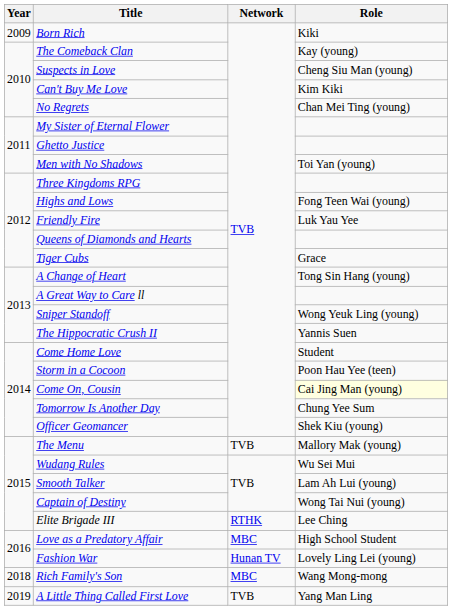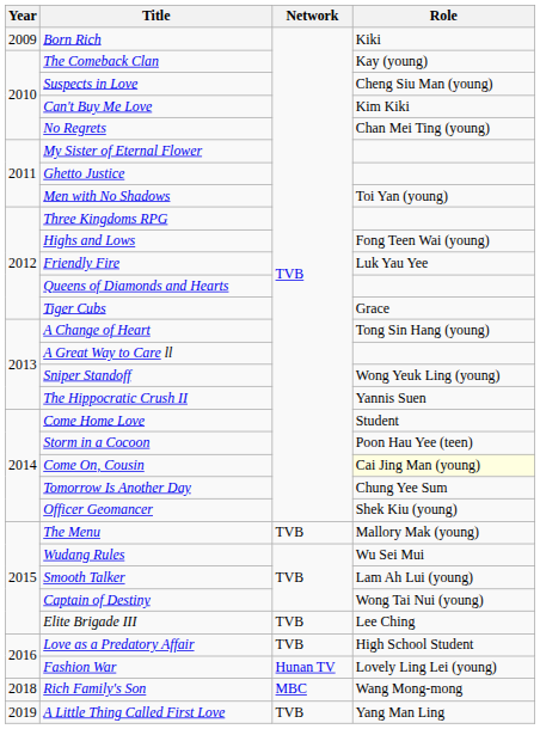 <table class="wikitable" style="width:600px">
 <tr>
 <th width=10>Year</th>
 <th>Title</th>
 <th>Network</th>
 <th>Role</th>
 </tr>
 <tr>
 <td>2009</td>
 <td><em><a href='#'>Born Rich</a></em></td>
 <td rowspan="22"><a href='#'>TVB</a></td>
 <td>Kiki</td>
 </tr>
 <tr>
 <td rowspan="4">2010</td>
 <td><em><a href='#'>The Comeback Clan</a></em></td>
 <td>Kay (young)</td>
 </tr>
 <tr>
 <td><em><a href='#'>Suspects in Love</a></em></td>
 <td>Cheng Siu Man (young)</td>
 </tr>
 <tr>
 <td><em><a href='#'>Can't Buy Me Love</a></em></td>
 <td>Kim Kiki</td>
 </tr>
 <tr>
 <td><em><a href='#'>No Regrets</a></em></td>
 <td>Chan Mei Ting (young)</td>
 </tr>
 <tr>
 <td rowspan="3">2011</td>
 <td><em><a href='#'>My Sister of Eternal Flower</a></em></td>
 <td></td>
 </tr>
 <tr>
 <td><em><a href='#'>Ghetto Justice</a></em></td>
 <td></td>
 </tr>
 <tr>
 <td><em><a href='#'>Men with No Shadows</a></em></td>
 <td>Toi Yan (young)</td>
 </tr>
 <tr>
 <td rowspan="5">2012</td>
 <td><em><a href='#'>Three Kingdoms RPG</a></em></td>
 <td></td>
 </tr>
 <tr>
 <td><em><a href='#'>Highs and Lows</a></em></td>
 <td>Fong Teen Wai (young)</td>
 </tr>
 <tr>
 <td><em><a href='#'>Friendly Fire</a></em></td>
 <td>Luk Yau Yee</td>
 </tr>
 <tr>
 <td><em><a href='#'>Queens of Diamonds and Hearts</a></em></td>
 <td></td>
 </tr>
 <tr>
 <td><em><a href='#'>Tiger Cubs</a></em></td>
 <td>Grace</td>
 </tr>
 <tr>
 <td rowspan="4">2013</td>
 <td><em><a href='#'>A Change of Heart</a></em></td>
 <td>Tong Sin Hang (young)</td>
 </tr>
 <tr>
 <td><em><a href='#'>A Great Way to Care</a> ll</em></td>
 <td></td>
 </tr>
 <tr>
 <td><em><a href='#'>Sniper Standoff</a></em></td>
 <td>Wong Yeuk Ling (young)</td>
 </tr>
 <tr>
 <td><em><a href='#'>The Hippocratic Crush II</a></em></td>
 <td>Yannis Suen</td>
 </tr>
 <tr>
 <td rowspan="5">2014</td>
 <td><em><a href='#'>Come Home Love</a></em></td>
 <td>Student</td>
 </tr>
 <tr>
 <td><em><a href='#'>Storm in a Cocoon</a></em></td>
 <td>Poon Hau Yee (teen)</td>
 </tr>
 <tr>
 <td><em><a href='#'>Come On, Cousin</a></em></td>
 <td style="background: lightyellow;">Cai Jing Man (young)</td>
 </tr>
 <tr>
 <td><em><a href='#'>Tomorrow Is Another Day</a></em></td>
 <td>Chung Yee Sum</td>
 </tr>
 <tr>
 <td><em><a href='#'>Officer Geomancer</a></em></td>
 <td>Shek Kiu (young)</td>
 </tr>
 <tr>
 <td rowspan="5">2015</td>
 <td><em><a href='#'>The Menu</a></em></td>
 <td>TVB</td>
 <td>Mallory Mak (young)</td>
 </tr>
 <tr>
 <td><em><a href='#'>Wudang Rules</a></em></td>
 <td rowspan="3">TVB</td>
 <td>Wu Sei Mui</td>
 </tr>
 <tr>
 <td><em><a href='#'>Smooth Talker</a></em></td>
 <td>Lam Ah Lui (young)</td>
 </tr>
 <tr>
 <td><em><a href='#'>Captain of Destiny</a></em></td>
 <td>Wong Tai Nui (young)</td>
 </tr>
 <tr>
 <td><em>Elite Brigade III</em></td>
-<td><a href='#'>RTHK</a></td>
+<td>TVB</td>
 <td>Lee Ching</td>
 </tr>
 <tr>
 <td rowspan="2">2016</td>
 <td><em><a href='#'>Love as a Predatory Affair</a></em></td>
-<td><a href='#'>MBC</a></td>
+<td>TVB</td>
 <td>High School Student</td>
 </tr>
 <tr>
 <td><em><a href='#'>Fashion War</a></em></td>
 <td><a href='#'>Hunan TV</a></td>
 <td>Lovely Ling Lei (young)</td>
 </tr>
 <tr>
 <td>2018</td>
 <td><em><a href='#'>Rich Family's Son</a></em></td>
 <td><a href='#'>MBC</a></td>
 <td>Wang Mong-mong</td>
 </tr>
 <tr>
 <td>2019</td>
 <td><em><a href='#'>A Little Thing Called First Love</a></em></td>
 <td>TVB</td>
 <td>Yang Man Ling</td>
 </tr>
 </table>
